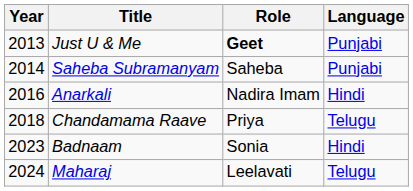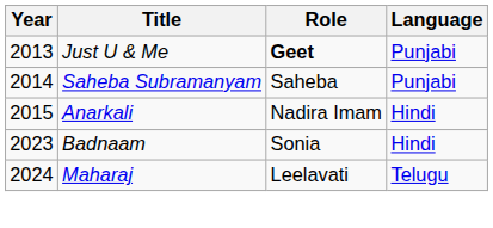 <table class="wikitable sortable plainrowheaders">
 <tr>
 <th>Year</th>
 <th>Title</th>
 <th>Role</th>
 <th>Language</th>
 </tr>
 <tr>
 <td>2013</td>
 <td><em>Just U & Me</em></td>
 <td><strong>Geet</strong></td>
 <td><a href='#'>Punjabi</a></td>
 </tr>
 <tr>
 <td>2014</td>
 <td><em><a href='#'>Saheba Subramanyam</a></em></td>
 <td>Saheba</td>
 <td><a href='#'>Punjabi</a></td>
 </tr>
 <tr>
-<td>2016</td>
+<td>2015</td>
 <td><em><a href='#'>Anarkali</a></em></td>
 <td>Nadira Imam</td>
 <td><a href='#'>Hindi</a></td>
-</tr>
-<tr>
-<td>2018</td>
-<td><em>Chandamama Raave</em></td>
-<td>Priya</td>
-<td><a href='#'>Telugu</a></td>
 </tr>
 <tr>
 <td>2023</td>
 <td><em>Badnaam</em></td>
 <td>Sonia</td>
 <td><a href='#'>Hindi</a></td>
 </tr>
 <tr>
 <td>2024</td>
 <td><em><a href='#'>Maharaj</a></em></td>
 <td>Leelavati</td>
 <td><a href='#'>Telugu</a></td>
 </tr>
 </table>
